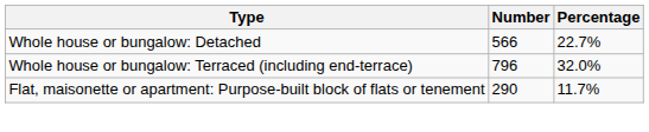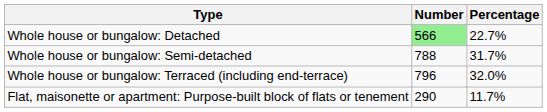 <table class= "wikitable sortable">
 <tr>
 <th bgcolor=#99CCFF>Type</th>
 <th bgcolor=#99CCFF>Number</th>
 <th bgcolor=#99CCFF>Percentage</th>
 </tr>
 <tr>
 <td>Whole house or bungalow: Detached</td>
-<td>566</td>
+<td style="background: lightgreen;">566</td>
 <td>22.7%</td>
+</tr>
+<tr>
+<td>Whole house or bungalow: Semi-detached</td>
+<td>788</td>
+<td>31.7%</td>
 </tr>
 <tr>
 <td>Whole house or bungalow: Terraced (including end-terrace)</td>
 <td>796</td>
 <td>32.0%</td>
 </tr>
 <tr>
 <td>Flat, maisonette or apartment: Purpose-built block of flats or tenement</td>
 <td>290</td>
 <td>11.7%</td>
 </tr>
 </table>
